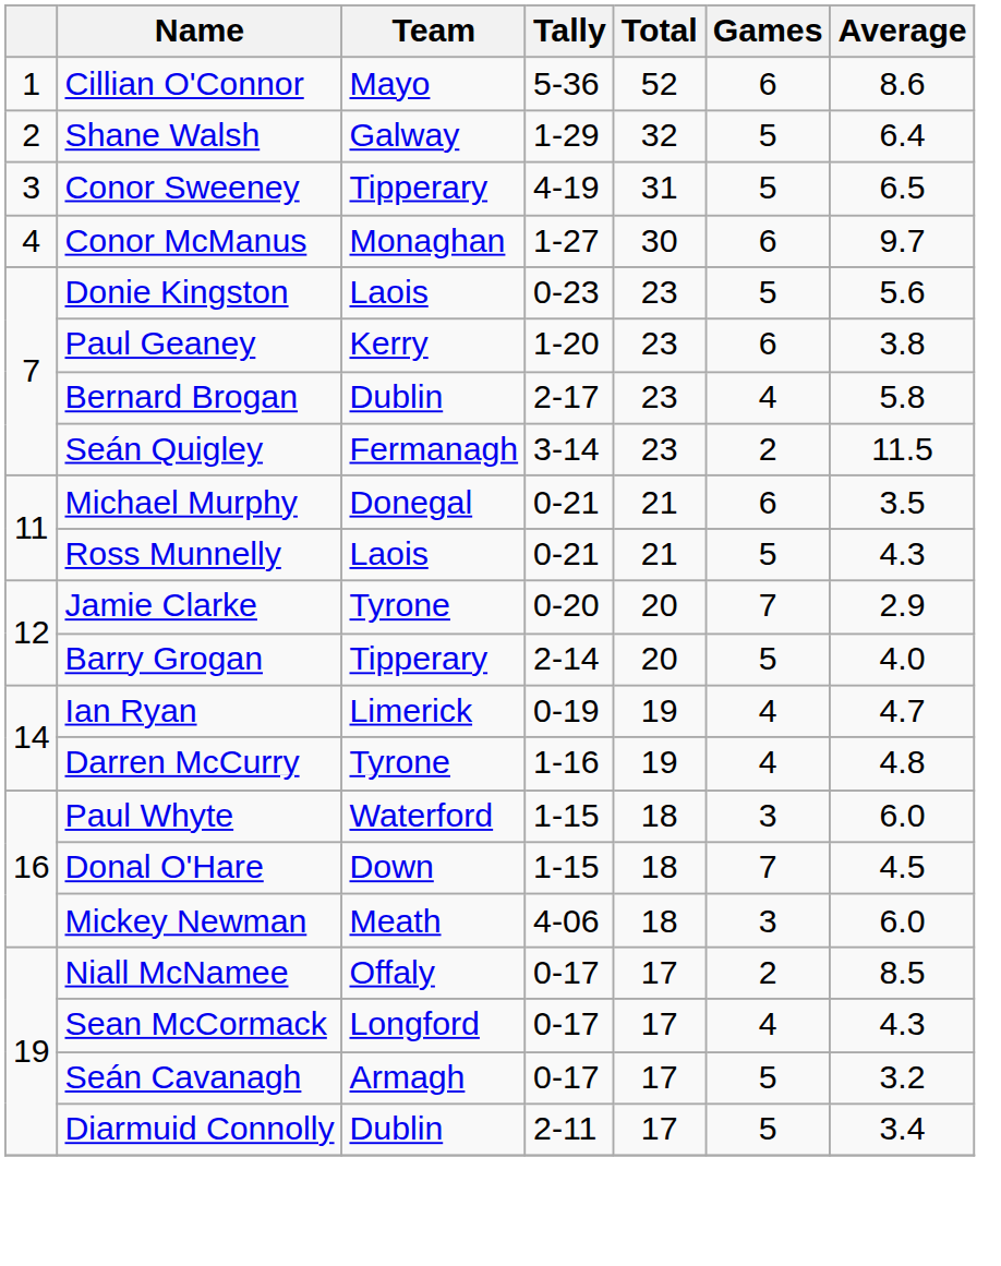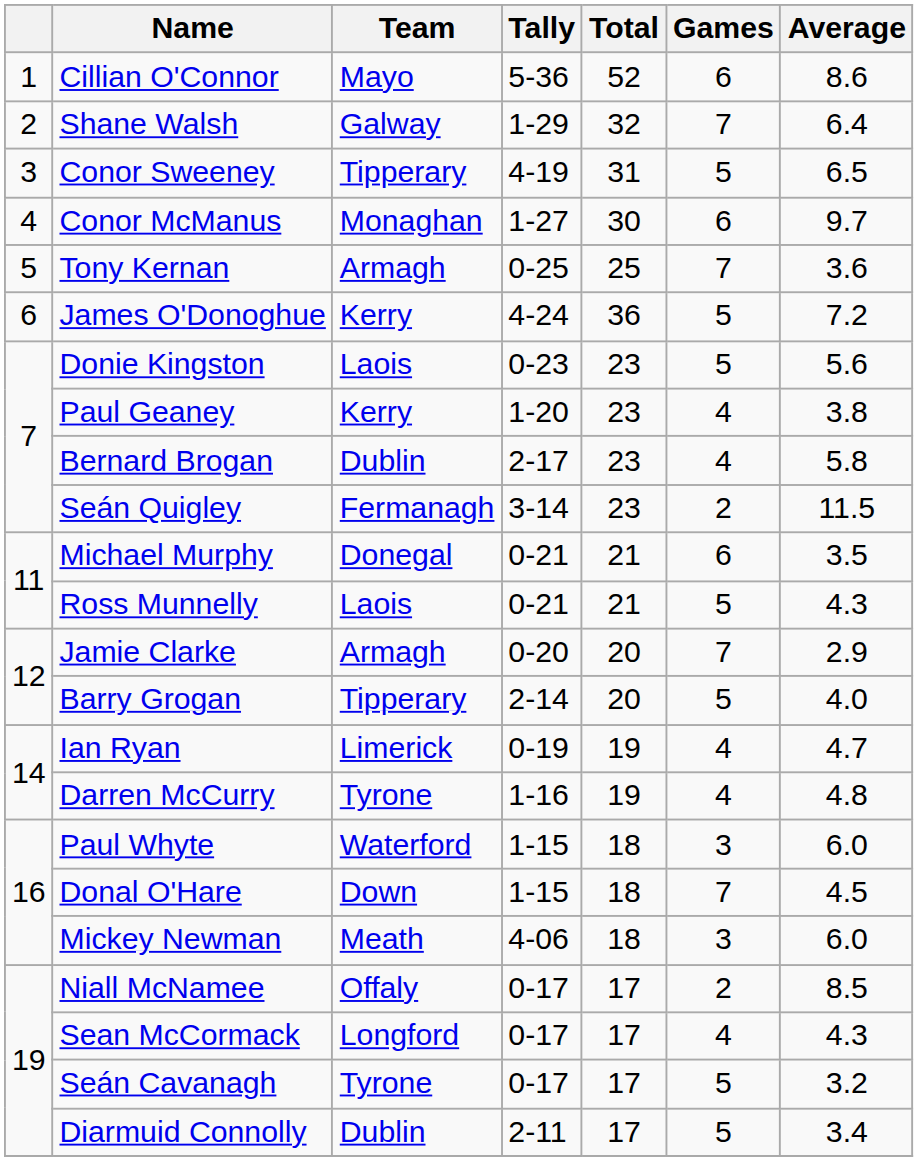 <table class="wikitable sortable">
 <tr>
 <th></th>
 <th>Name</th>
 <th>Team</th>
 <th class="unsortable">Tally</th>
 <th>Total</th>
 <th>Games</th>
 <th>Average</th>
 </tr>
 <tr>
 <td rowspan=1 align=center>1</td>
 <td><a href='#'>Cillian O'Connor</a></td>
 <td><a href='#'>Mayo</a></td>
 <td>5-36</td>
 <td align=center>52</td>
 <td align=center>6</td>
 <td align=center>8.6</td>
 </tr>
 <tr>
 <td rowspan=1 align=center>2</td>
 <td><a href='#'>Shane Walsh</a></td>
 <td><a href='#'>Galway</a></td>
 <td>1-29</td>
 <td align=center>32</td>
-<td align=center>5</td>
+<td align=center>7</td>
 <td align=center>6.4</td>
 </tr>
 <tr>
 <td rowspan=1 align=center>3</td>
 <td><a href='#'>Conor Sweeney</a></td>
 <td><a href='#'>Tipperary</a></td>
 <td>4-19</td>
 <td align=center>31</td>
 <td align=center>5</td>
 <td align=center>6.5</td>
 </tr>
 <tr>
 <td rowspan=1 align=center>4</td>
 <td><a href='#'>Conor McManus</a></td>
 <td><a href='#'>Monaghan</a></td>
 <td>1-27</td>
 <td align=center>30</td>
 <td align=center>6</td>
 <td align=center>9.7</td>
 </tr>
 <tr>
+<td rowspan=1 align=center>5</td>
+<td><a href='#'>Tony Kernan</a></td>
+<td><a href='#'>Armagh</a></td>
+<td>0-25</td>
+<td align=center>25</td>
+<td align=center>7</td>
+<td align=center>3.6</td>
+</tr>
+<tr>
+<td rowspan=1 align=center>6</td>
+<td><a href='#'>James O'Donoghue</a></td>
+<td><a href='#'>Kerry</a></td>
+<td>4-24</td>
+<td align=center>36</td>
+<td align=center>5</td>
+<td align=center>7.2</td>
+</tr>
+<tr>
 <td rowspan=4 align=center>7</td>
 <td><a href='#'>Donie Kingston</a></td>
 <td><a href='#'>Laois</a></td>
 <td>0-23</td>
 <td align=center>23</td>
 <td align=center>5</td>
 <td align=center>5.6</td>
 </tr>
 <tr>
 <td><a href='#'>Paul Geaney</a></td>
 <td><a href='#'>Kerry</a></td>
 <td>1-20</td>
 <td align=center>23</td>
-<td align=center>6</td>
+<td align=center>4</td>
 <td align=center>3.8</td>
 </tr>
 <tr>
 <td><a href='#'>Bernard Brogan</a></td>
 <td><a href='#'>Dublin</a></td>
 <td>2-17</td>
 <td align=center>23</td>
 <td align=center>4</td>
 <td align=center>5.8</td>
 </tr>
 <tr>
 <td><a href='#'>Seán Quigley</a></td>
 <td><a href='#'>Fermanagh</a></td>
 <td>3-14</td>
 <td align=center>23</td>
 <td align=center>2</td>
 <td align=center>11.5</td>
 </tr>
 <tr>
 <td rowspan=2 align=center>11</td>
 <td><a href='#'>Michael Murphy</a></td>
 <td><a href='#'>Donegal</a></td>
 <td>0-21</td>
 <td align=center>21</td>
 <td align=center>6</td>
 <td align=center>3.5</td>
 </tr>
 <tr>
 <td><a href='#'>Ross Munnelly</a></td>
 <td><a href='#'>Laois</a></td>
 <td>0-21</td>
 <td align=center>21</td>
 <td align=center>5</td>
 <td align=center>4.3</td>
 </tr>
 <tr>
 <td rowspan=2 align=center>12</td>
 <td><a href='#'>Jamie Clarke</a></td>
-<td><a href='#'>Tyrone</a></td>
+<td><a href='#'>Armagh</a></td>
 <td>0-20</td>
 <td align=center>20</td>
 <td align=center>7</td>
 <td align=center>2.9</td>
 </tr>
 <tr>
 <td><a href='#'>Barry Grogan</a></td>
 <td><a href='#'>Tipperary</a></td>
 <td>2-14</td>
 <td align=center>20</td>
 <td align=center>5</td>
 <td align=center>4.0</td>
 </tr>
 <tr>
 <td rowspan=2 align=center>14</td>
 <td><a href='#'>Ian Ryan</a></td>
 <td><a href='#'>Limerick</a></td>
 <td>0-19</td>
 <td align=center>19</td>
 <td align=center>4</td>
 <td align=center>4.7</td>
 </tr>
 <tr>
 <td><a href='#'>Darren McCurry</a></td>
 <td><a href='#'>Tyrone</a></td>
 <td>1-16</td>
 <td align=center>19</td>
 <td align=center>4</td>
 <td align=center>4.8</td>
 </tr>
 <tr>
 <td rowspan=3 align=center>16</td>
 <td><a href='#'>Paul Whyte</a></td>
 <td><a href='#'>Waterford</a></td>
 <td>1-15</td>
 <td align=center>18</td>
 <td align=center>3</td>
 <td align=center>6.0</td>
 </tr>
 <tr>
 <td><a href='#'>Donal O'Hare</a></td>
 <td><a href='#'>Down</a></td>
 <td>1-15</td>
 <td align=center>18</td>
 <td align=center>7</td>
 <td align=center>4.5</td>
 </tr>
 <tr>
 <td><a href='#'>Mickey Newman</a></td>
 <td><a href='#'>Meath</a></td>
 <td>4-06</td>
 <td align=center>18</td>
 <td align=center>3</td>
 <td align=center>6.0</td>
 </tr>
 <tr>
 <td rowspan=4 align=center>19</td>
 <td><a href='#'>Niall McNamee</a></td>
 <td><a href='#'>Offaly</a></td>
 <td>0-17</td>
 <td align=center>17</td>
 <td align=center>2</td>
 <td align=center>8.5</td>
 </tr>
 <tr>
 <td><a href='#'>Sean McCormack</a></td>
 <td><a href='#'>Longford</a></td>
 <td>0-17</td>
 <td align=center>17</td>
 <td align=center>4</td>
 <td align=center>4.3</td>
 </tr>
 <tr>
 <td><a href='#'>Seán Cavanagh</a></td>
-<td><a href='#'>Armagh</a></td>
+<td><a href='#'>Tyrone</a></td>
 <td>0-17</td>
 <td align=center>17</td>
 <td align=center>5</td>
 <td align=center>3.2</td>
 </tr>
 <tr>
 <td><a href='#'>Diarmuid Connolly</a></td>
 <td><a href='#'>Dublin</a></td>
 <td>2-11</td>
 <td align=center>17</td>
 <td align=center>5</td>
 <td align=center>3.4</td>
 </tr>
 <tr>
 </tr>
 </table>
